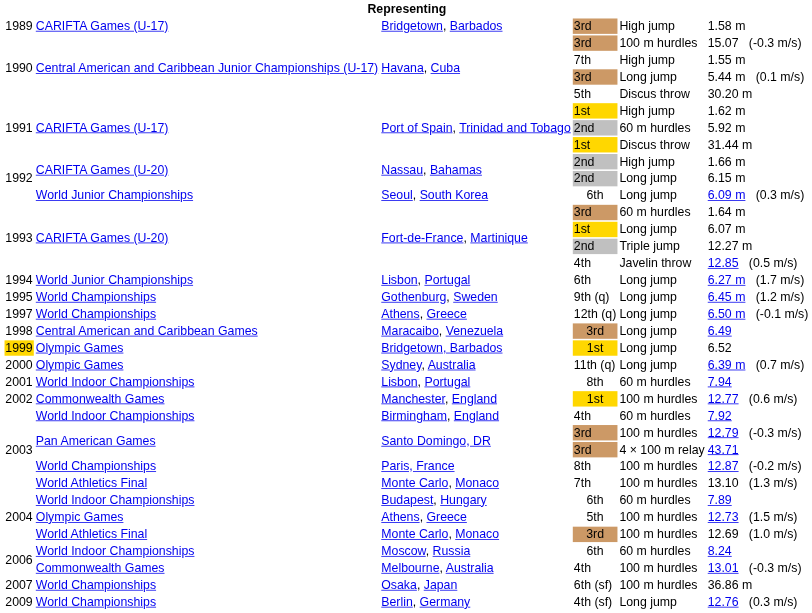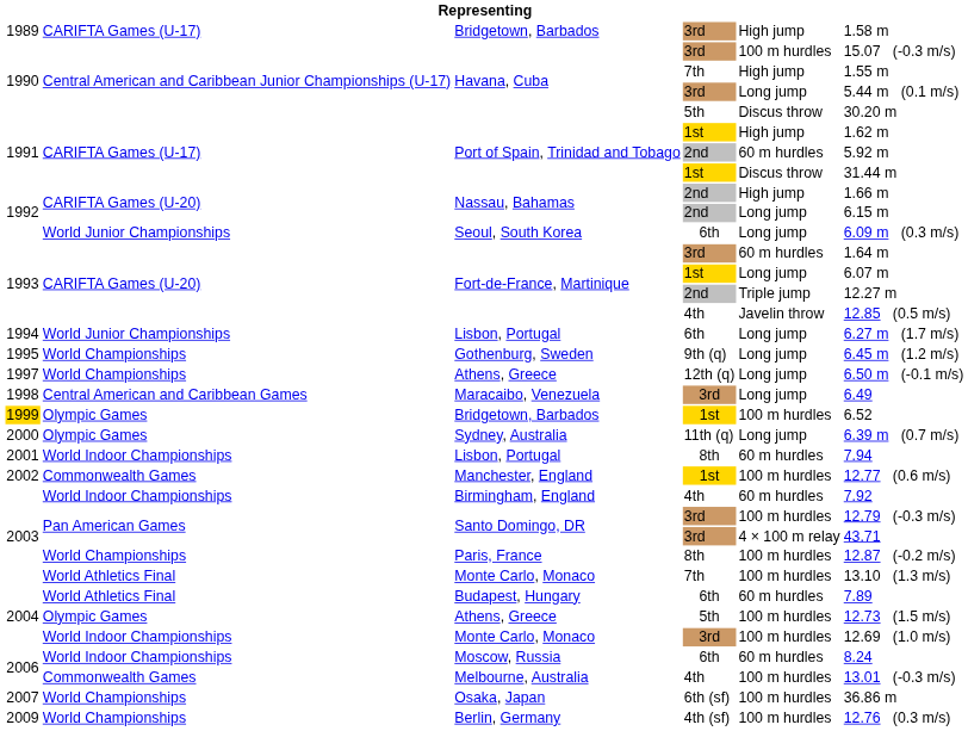 <table>
 <tr>
 <th colspan="6">Representing </th>
 </tr>
 <tr>
 <td>1989</td>
 <td><a href='#'>CARIFTA Games (U-17)</a></td>
 <td><a href='#'>Bridgetown</a>, <a href='#'>Barbados</a></td>
 <td bgcolor=cc9966>3rd</td>
 <td>High jump</td>
 <td>1.58 m</td>
 </tr>
 <tr>
 <td rowspan = "4">1990</td>
 <td rowspan = "4"><a href='#'>Central American and Caribbean Junior Championships (U-17)</a></td>
 <td rowspan = "4"><a href='#'>Havana</a>, <a href='#'>Cuba</a></td>
 <td bgcolor=cc9966>3rd</td>
 <td>100 m hurdles</td>
 <td>15.07   (-0.3 m/s)</td>
 </tr>
 <tr>
 <td>7th</td>
 <td>High jump</td>
 <td>1.55 m</td>
 </tr>
 <tr>
 <td bgcolor=cc9966>3rd</td>
 <td>Long jump</td>
 <td>5.44 m   (0.1 m/s)</td>
 </tr>
 <tr>
 <td>5th</td>
 <td>Discus throw</td>
 <td>30.20 m</td>
 </tr>
 <tr>
 <td rowspan = "3">1991</td>
 <td rowspan = "3"><a href='#'>CARIFTA Games (U-17)</a></td>
 <td rowspan = "3"><a href='#'>Port of Spain</a>, <a href='#'>Trinidad and Tobago</a></td>
 <td bgcolor=gold>1st</td>
 <td>High jump</td>
 <td>1.62 m</td>
 </tr>
 <tr>
 <td bgcolor=silver>2nd</td>
 <td>60 m hurdles</td>
 <td>5.92 m</td>
 </tr>
 <tr>
 <td bgcolor=gold>1st</td>
 <td>Discus throw</td>
 <td>31.44 m</td>
 </tr>
 <tr>
 <td rowspan = "3">1992</td>
 <td rowspan = "2"><a href='#'>CARIFTA Games (U-20)</a></td>
 <td rowspan = "2"><a href='#'>Nassau</a>, <a href='#'>Bahamas</a></td>
 <td bgcolor=silver>2nd</td>
 <td>High jump</td>
 <td>1.66 m</td>
 </tr>
 <tr>
 <td bgcolor=silver>2nd</td>
 <td>Long jump</td>
 <td>6.15 m</td>
 </tr>
 <tr>
 <td><a href='#'>World Junior Championships</a></td>
 <td><a href='#'>Seoul</a>, <a href='#'>South Korea</a></td>
 <td align="center">6th</td>
 <td>Long jump</td>
 <td><a href='#'>6.09 m</a>   (0.3 m/s)</td>
 </tr>
 <tr>
 <td rowspan = "4">1993</td>
 <td rowspan = "4"><a href='#'>CARIFTA Games (U-20)</a></td>
 <td rowspan = "4"><a href='#'>Fort-de-France</a>, <a href='#'>Martinique</a></td>
 <td bgcolor=cc9966>3rd</td>
 <td>60 m hurdles</td>
 <td>1.64 m</td>
 </tr>
 <tr>
 <td bgcolor=gold>1st</td>
 <td>Long jump</td>
 <td>6.07 m</td>
 </tr>
 <tr>
 <td bgcolor=silver>2nd</td>
 <td>Triple jump</td>
 <td>12.27 m</td>
 </tr>
 <tr>
 <td>4th</td>
 <td>Javelin throw</td>
 <td><a href='#'>12.85</a>   (0.5 m/s)</td>
 </tr>
 <tr>
 <td>1994</td>
 <td><a href='#'>World Junior Championships</a></td>
 <td><a href='#'>Lisbon</a>, <a href='#'>Portugal</a></td>
 <td>6th</td>
 <td>Long jump</td>
 <td><a href='#'>6.27 m</a>   (1.7 m/s)</td>
 </tr>
 <tr>
 <td>1995</td>
 <td><a href='#'>World Championships</a></td>
 <td><a href='#'>Gothenburg</a>, <a href='#'>Sweden</a></td>
 <td>9th (q)</td>
 <td>Long jump</td>
 <td><a href='#'>6.45 m</a>   (1.2 m/s)</td>
 </tr>
 <tr>
 <td>1997</td>
 <td><a href='#'>World Championships</a></td>
 <td><a href='#'>Athens</a>, <a href='#'>Greece</a></td>
 <td>12th (q)</td>
 <td>Long jump</td>
 <td><a href='#'>6.50 m</a>   (-0.1 m/s)</td>
 </tr>
 <tr>
 <td>1998</td>
 <td><a href='#'>Central American and Caribbean Games</a></td>
 <td><a href='#'>Maracaibo</a>, <a href='#'>Venezuela</a></td>
 <td bgcolor="cc9966" align="center">3rd</td>
 <td>Long jump</td>
 <td><a href='#'>6.49</a></td>
 </tr>
 <tr>
 <td style="background: gold;">1999</td>
 <td><a href='#'>Olympic Games</a></td>
 <td><a href='#'>Bridgetown, Barbados</a></td>
 <td bgcolor="gold" align="center">1st</td>
-<td>Long jump</td>
+<td>100 m hurdles</td>
 <td>6.52</td>
 </tr>
 <tr>
 <td>2000</td>
 <td><a href='#'>Olympic Games</a></td>
 <td><a href='#'>Sydney</a>, <a href='#'>Australia</a></td>
 <td>11th (q)</td>
 <td>Long jump</td>
 <td><a href='#'>6.39 m</a>   (0.7 m/s)</td>
 </tr>
 <tr>
 <td>2001</td>
 <td><a href='#'>World Indoor Championships</a></td>
 <td><a href='#'>Lisbon</a>, <a href='#'>Portugal</a></td>
 <td align="center">8th</td>
 <td>60 m hurdles</td>
 <td><a href='#'>7.94</a></td>
 </tr>
 <tr>
 <td>2002</td>
 <td><a href='#'>Commonwealth Games</a></td>
 <td><a href='#'>Manchester</a>, <a href='#'>England</a></td>
 <td bgcolor="gold" align="center">1st</td>
 <td>100 m hurdles</td>
 <td><a href='#'>12.77</a>   (0.6 m/s)</td>
 </tr>
 <tr>
 <td rowspan=5>2003</td>
 <td><a href='#'>World Indoor Championships</a></td>
 <td><a href='#'>Birmingham</a>, <a href='#'>England</a></td>
 <td>4th</td>
 <td>60 m hurdles</td>
 <td><a href='#'>7.92</a></td>
 </tr>
 <tr>
 <td rowspan=2><a href='#'>Pan American Games</a></td>
 <td rowspan=2><a href='#'>Santo Domingo, DR</a></td>
 <td bgcolor="cc9966">3rd</td>
 <td>100 m hurdles</td>
 <td><a href='#'>12.79</a>   (-0.3 m/s)</td>
 </tr>
 <tr>
 <td bgcolor="cc9966">3rd</td>
 <td>4 × 100 m relay</td>
 <td><a href='#'>43.71</a></td>
 </tr>
 <tr>
 <td><a href='#'>World Championships</a></td>
 <td><a href='#'>Paris, France</a></td>
 <td>8th</td>
 <td>100 m hurdles</td>
 <td><a href='#'>12.87</a>   (-0.2 m/s)</td>
 </tr>
 <tr>
 <td><a href='#'>World Athletics Final</a></td>
 <td><a href='#'>Monte Carlo</a>, <a href='#'>Monaco</a></td>
 <td>7th</td>
 <td>100 m hurdles</td>
 <td>13.10   (1.3 m/s)</td>
 </tr>
 <tr>
 <td rowspan=3>2004</td>
-<td><a href='#'>World Indoor Championships</a></td>
+<td><a href='#'>World Athletics Final</a></td>
 <td><a href='#'>Budapest</a>, <a href='#'>Hungary</a></td>
 <td align="center">6th</td>
 <td>60 m hurdles</td>
 <td><a href='#'>7.89</a></td>
 </tr>
 <tr>
 <td><a href='#'>Olympic Games</a></td>
 <td><a href='#'>Athens</a>, <a href='#'>Greece</a></td>
 <td align="center">5th</td>
 <td>100 m hurdles</td>
 <td><a href='#'>12.73</a>   (1.5 m/s)</td>
 </tr>
 <tr>
-<td><a href='#'>World Athletics Final</a></td>
+<td><a href='#'>World Indoor Championships</a></td>
 <td><a href='#'>Monte Carlo</a>, <a href='#'>Monaco</a></td>
 <td bgcolor=CC9966 align="center">3rd</td>
 <td>100 m hurdles</td>
 <td>12.69   (1.0 m/s)</td>
 </tr>
 <tr>
 <td rowspan=2>2006</td>
 <td><a href='#'>World Indoor Championships</a></td>
 <td><a href='#'>Moscow</a>, <a href='#'>Russia</a></td>
 <td align="center">6th</td>
 <td>60 m hurdles</td>
 <td><a href='#'>8.24</a></td>
 </tr>
 <tr>
 <td><a href='#'>Commonwealth Games</a></td>
 <td><a href='#'>Melbourne</a>, <a href='#'>Australia</a></td>
 <td>4th</td>
 <td>100 m hurdles</td>
 <td><a href='#'>13.01</a>   (-0.3 m/s)</td>
 </tr>
 <tr>
 <td>2007</td>
 <td><a href='#'>World Championships</a></td>
 <td><a href='#'>Osaka</a>, <a href='#'>Japan</a></td>
 <td>6th (sf)</td>
 <td>100 m hurdles</td>
 <td>36.86 m</td>
 </tr>
 <tr>
 <td>2009</td>
 <td><a href='#'>World Championships</a></td>
 <td><a href='#'>Berlin</a>, <a href='#'>Germany</a></td>
 <td>4th (sf)</td>
-<td>Long jump</td>
+<td>100 m hurdles</td>
 <td><a href='#'>12.76</a>   (0.3 m/s)</td>
 </tr>
 </table>
